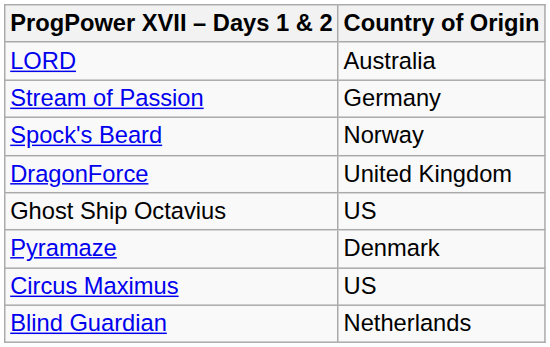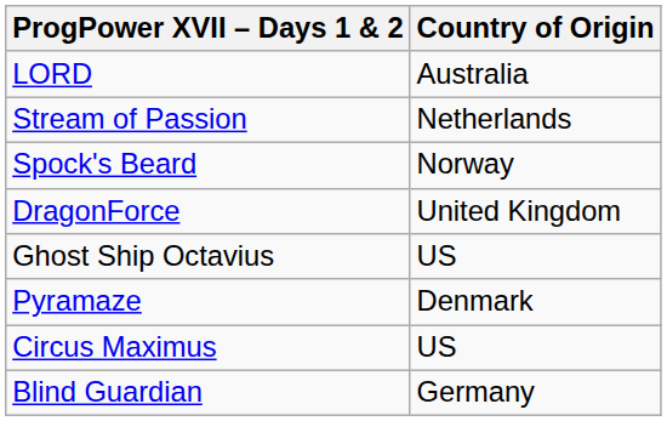 <table class="wikitable">
 <tr>
 <th>ProgPower XVII – Days 1 & 2</th>
 <th>Country of Origin</th>
 </tr>
 <tr>
 <td><a href='#'>LORD</a></td>
 <td>Australia</td>
 </tr>
 <tr>
 <td><a href='#'>Stream of Passion</a></td>
-<td>Germany</td>
+<td>Netherlands</td>
 </tr>
 <tr>
 <td><a href='#'>Spock's Beard</a></td>
 <td>Norway</td>
 </tr>
 <tr>
 <td><a href='#'>DragonForce</a></td>
 <td>United Kingdom</td>
 </tr>
 <tr>
 <td>Ghost Ship Octavius</td>
 <td>US</td>
 </tr>
 <tr>
 <td><a href='#'>Pyramaze</a></td>
 <td>Denmark</td>
 </tr>
 <tr>
 <td><a href='#'>Circus Maximus</a></td>
 <td>US</td>
 </tr>
 <tr>
 <td><a href='#'>Blind Guardian</a></td>
-<td>Netherlands</td>
+<td>Germany</td>
 </tr>
 </table>
